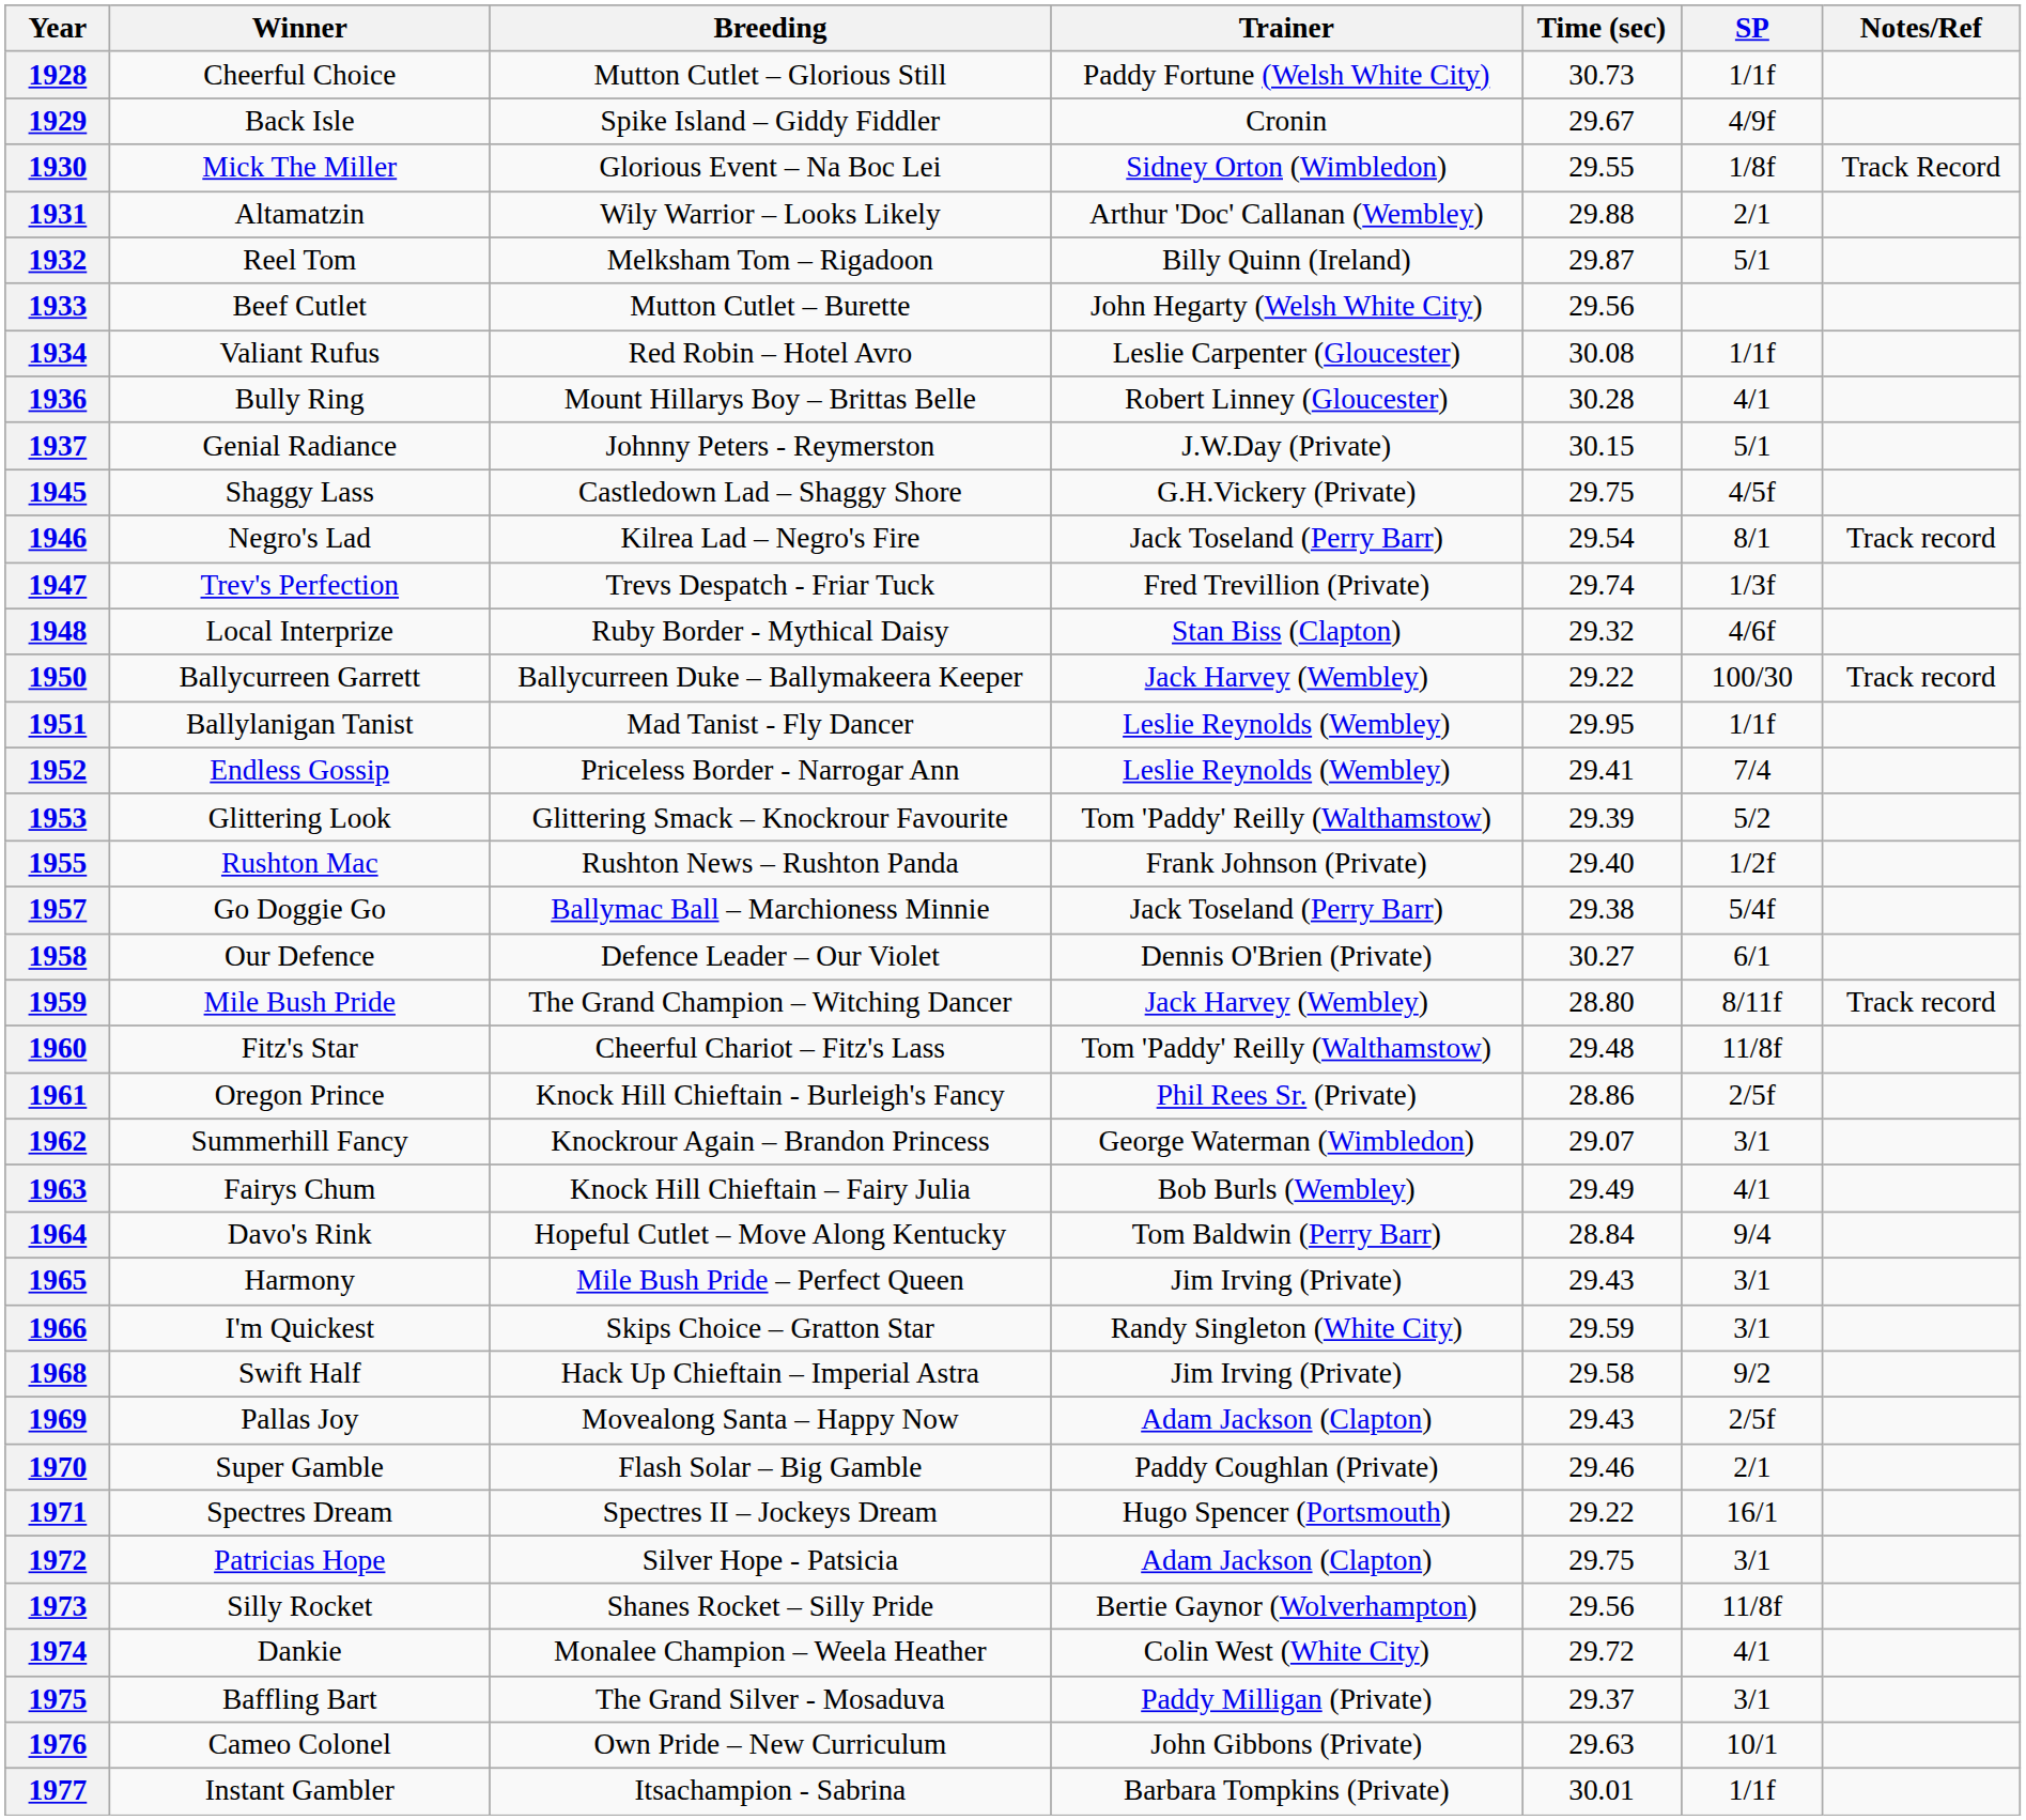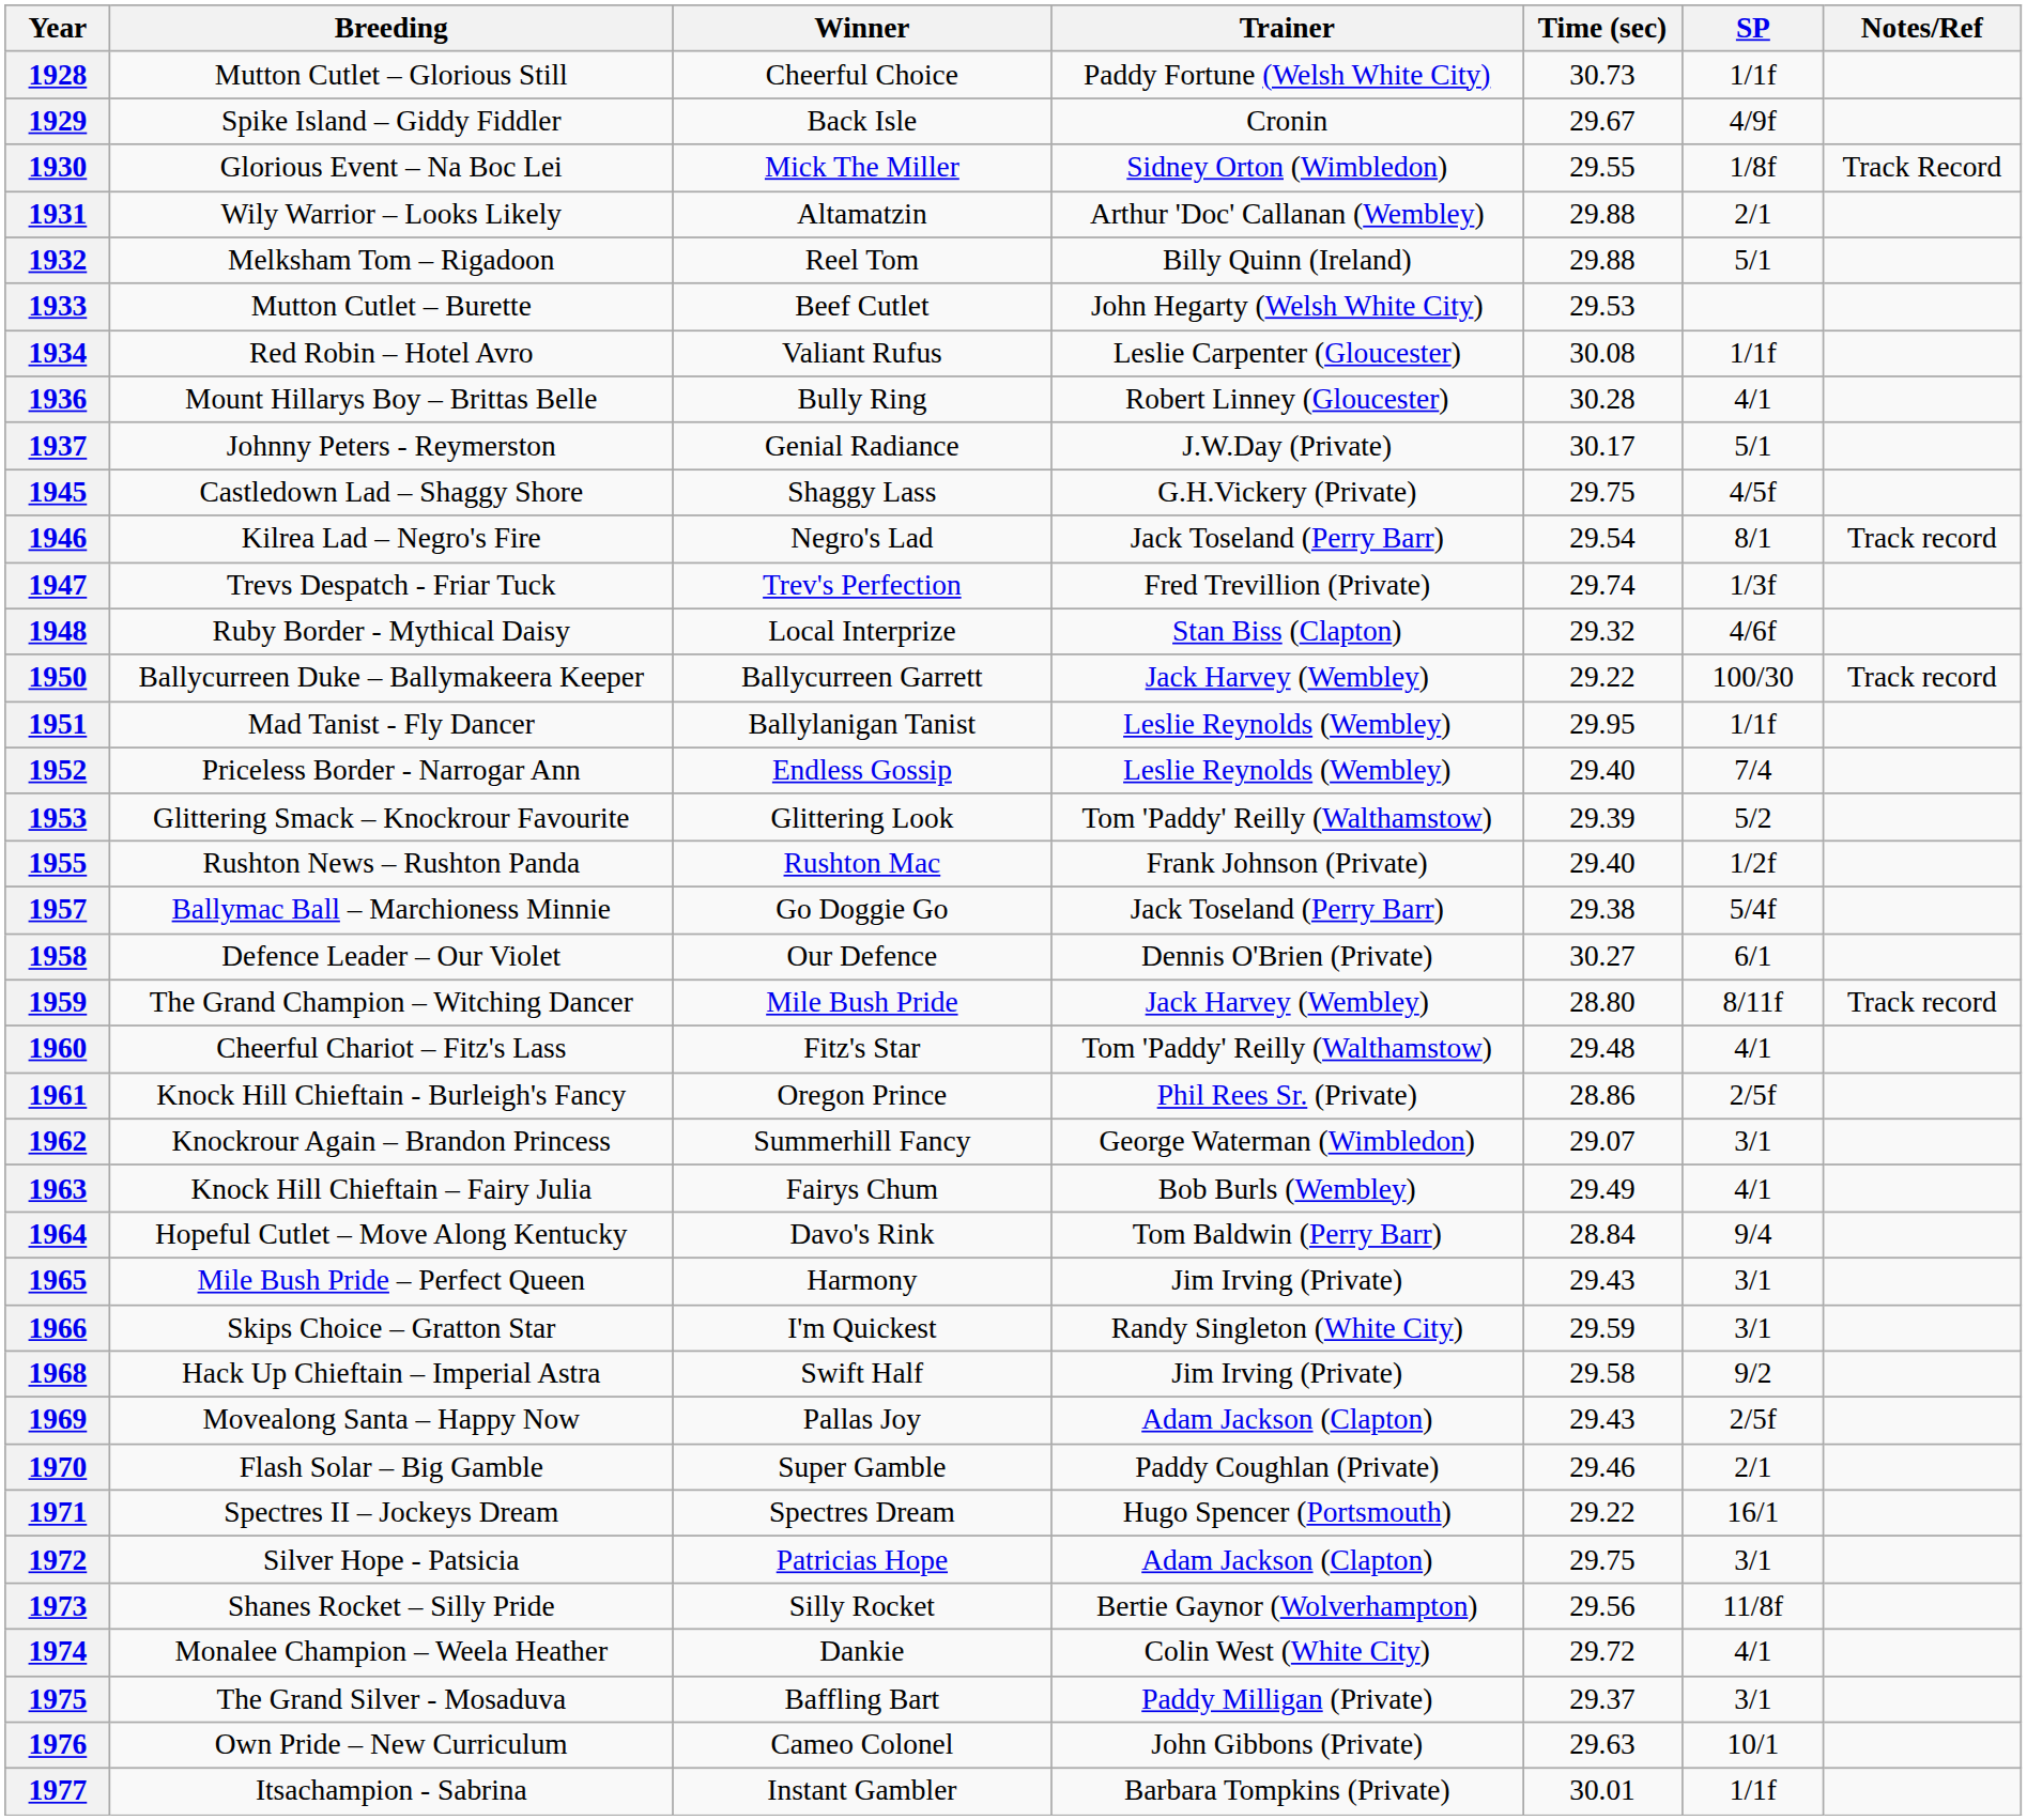 <table class="wikitable" style="text-align:center">
 <tr>
 <th width=50>Year</th>
+<th width=300>Breeding</th>
 <th width=200>Winner</th>
-<th width=300>Breeding</th>
 <th width=250>Trainer</th>
 <th width=80>Time (sec)</th>
 <th width=70><a href='#'>SP</a></th>
 <th width=100>Notes/Ref</th>
 </tr>
 <tr>
 <th><a href='#'>1928</a></th>
+<td>Mutton Cutlet – Glorious Still</td>
 <td>Cheerful Choice</td>
-<td>Mutton Cutlet – Glorious Still</td>
 <td>Paddy Fortune <a href='#'>(Welsh White City)</a></td>
 <td>30.73</td>
 <td>1/1f</td>
 <td></td>
 </tr>
 <tr>
 <th><a href='#'>1929</a></th>
+<td>Spike Island – Giddy Fiddler</td>
 <td>Back Isle</td>
-<td>Spike Island – Giddy Fiddler</td>
 <td>Cronin</td>
 <td>29.67</td>
 <td>4/9f</td>
 <td></td>
 </tr>
 <tr>
 <th><a href='#'>1930</a></th>
+<td>Glorious Event – Na Boc Lei</td>
 <td><a href='#'>Mick The Miller</a></td>
-<td>Glorious Event – Na Boc Lei</td>
 <td><a href='#'>Sidney Orton</a> (<a href='#'>Wimbledon</a>)</td>
 <td>29.55</td>
 <td>1/8f</td>
 <td>Track Record</td>
 </tr>
 <tr>
 <th><a href='#'>1931</a></th>
+<td>Wily Warrior – Looks Likely</td>
 <td>Altamatzin</td>
-<td>Wily Warrior – Looks Likely</td>
 <td>Arthur 'Doc' Callanan (<a href='#'>Wembley</a>)</td>
 <td>29.88</td>
 <td>2/1</td>
 <td></td>
 </tr>
 <tr>
 <th><a href='#'>1932</a></th>
+<td>Melksham Tom – Rigadoon</td>
 <td>Reel Tom</td>
-<td>Melksham Tom – Rigadoon</td>
 <td>Billy Quinn (Ireland)</td>
-<td>29.87</td>
+<td>29.88</td>
 <td>5/1</td>
 <td></td>
 </tr>
 <tr>
 <th><a href='#'>1933</a></th>
+<td>Mutton Cutlet – Burette</td>
 <td>Beef Cutlet</td>
-<td>Mutton Cutlet – Burette</td>
 <td>John Hegarty (<a href='#'>Welsh White City</a>)</td>
-<td>29.56</td>
+<td>29.53</td>
 <td></td>
 <td></td>
 </tr>
 <tr>
 <th><a href='#'>1934</a></th>
+<td>Red Robin – Hotel Avro</td>
 <td>Valiant Rufus</td>
-<td>Red Robin – Hotel Avro</td>
 <td>Leslie Carpenter (<a href='#'>Gloucester</a>)</td>
 <td>30.08</td>
 <td>1/1f</td>
 <td></td>
 </tr>
 <tr>
 <th><a href='#'>1936</a></th>
+<td>Mount Hillarys Boy – Brittas Belle</td>
 <td>Bully Ring</td>
-<td>Mount Hillarys Boy – Brittas Belle</td>
 <td>Robert Linney (<a href='#'>Gloucester</a>)</td>
 <td>30.28</td>
 <td>4/1</td>
 <td></td>
 </tr>
 <tr>
 <th><a href='#'>1937</a></th>
+<td>Johnny Peters - Reymerston</td>
 <td>Genial Radiance</td>
-<td>Johnny Peters - Reymerston</td>
 <td>J.W.Day (Private)</td>
-<td>30.15</td>
+<td>30.17</td>
 <td>5/1</td>
 <td></td>
 </tr>
 <tr>
 <th><a href='#'>1945</a></th>
+<td>Castledown Lad – Shaggy Shore</td>
 <td>Shaggy Lass</td>
-<td>Castledown Lad – Shaggy Shore</td>
 <td>G.H.Vickery (Private)</td>
 <td>29.75</td>
 <td>4/5f</td>
 <td></td>
 </tr>
 <tr>
 <th><a href='#'>1946</a></th>
+<td>Kilrea Lad – Negro's Fire</td>
 <td>Negro's Lad</td>
-<td>Kilrea Lad – Negro's Fire</td>
 <td>Jack Toseland (<a href='#'>Perry Barr</a>)</td>
 <td>29.54</td>
 <td>8/1</td>
 <td>Track record</td>
 </tr>
 <tr>
 <th><a href='#'>1947</a></th>
+<td>Trevs Despatch - Friar Tuck</td>
 <td><a href='#'>Trev's Perfection</a></td>
-<td>Trevs Despatch - Friar Tuck</td>
 <td>Fred Trevillion (Private)</td>
 <td>29.74</td>
 <td>1/3f</td>
 <td></td>
 </tr>
 <tr>
 <th><a href='#'>1948</a></th>
+<td>Ruby Border - Mythical Daisy</td>
 <td>Local Interprize</td>
-<td>Ruby Border - Mythical Daisy</td>
 <td><a href='#'>Stan Biss</a> (<a href='#'>Clapton</a>)</td>
 <td>29.32</td>
 <td>4/6f</td>
 <td></td>
 </tr>
 <tr>
 <th><a href='#'>1950</a></th>
+<td>Ballycurreen Duke – Ballymakeera Keeper</td>
 <td>Ballycurreen Garrett</td>
-<td>Ballycurreen Duke – Ballymakeera Keeper</td>
 <td><a href='#'>Jack Harvey</a> (<a href='#'>Wembley</a>)</td>
 <td>29.22</td>
 <td>100/30</td>
 <td>Track record</td>
 </tr>
 <tr>
 <th><a href='#'>1951</a></th>
+<td>Mad Tanist - Fly Dancer</td>
 <td>Ballylanigan Tanist</td>
-<td>Mad Tanist - Fly Dancer</td>
 <td><a href='#'>Leslie Reynolds</a> (<a href='#'>Wembley</a>)</td>
 <td>29.95</td>
 <td>1/1f</td>
 <td></td>
 </tr>
 <tr>
 <th><a href='#'>1952</a></th>
+<td>Priceless Border - Narrogar Ann</td>
 <td><a href='#'>Endless Gossip</a></td>
-<td>Priceless Border - Narrogar Ann</td>
 <td><a href='#'>Leslie Reynolds</a> (<a href='#'>Wembley</a>)</td>
-<td>29.41</td>
+<td>29.40</td>
 <td>7/4</td>
 <td></td>
 </tr>
 <tr>
 <th><a href='#'>1953</a></th>
+<td>Glittering Smack – Knockrour Favourite</td>
 <td>Glittering Look</td>
-<td>Glittering Smack – Knockrour Favourite</td>
 <td>Tom 'Paddy' Reilly (<a href='#'>Walthamstow</a>)</td>
 <td>29.39</td>
 <td>5/2</td>
 <td></td>
 </tr>
 <tr>
 <th><a href='#'>1955</a></th>
+<td>Rushton News – Rushton Panda</td>
 <td><a href='#'>Rushton Mac</a></td>
-<td>Rushton News – Rushton Panda</td>
 <td>Frank Johnson (Private)</td>
 <td>29.40</td>
 <td>1/2f</td>
 <td></td>
 </tr>
 <tr>
 <th><a href='#'>1957</a></th>
+<td><a href='#'>Ballymac Ball</a> – Marchioness Minnie</td>
 <td>Go Doggie Go</td>
-<td><a href='#'>Ballymac Ball</a> – Marchioness Minnie</td>
 <td>Jack Toseland (<a href='#'>Perry Barr</a>)</td>
 <td>29.38</td>
 <td>5/4f</td>
 <td></td>
 </tr>
 <tr>
 <th><a href='#'>1958</a></th>
+<td>Defence Leader – Our Violet</td>
 <td>Our Defence</td>
-<td>Defence Leader – Our Violet</td>
 <td>Dennis O'Brien (Private)</td>
 <td>30.27</td>
 <td>6/1</td>
 <td></td>
 </tr>
 <tr>
 <th><a href='#'>1959</a></th>
+<td>The Grand Champion – Witching Dancer</td>
 <td><a href='#'>Mile Bush Pride</a></td>
-<td>The Grand Champion – Witching Dancer</td>
 <td><a href='#'>Jack Harvey</a> (<a href='#'>Wembley</a>)</td>
 <td>28.80</td>
 <td>8/11f</td>
 <td>Track record</td>
 </tr>
 <tr>
 <th><a href='#'>1960</a></th>
+<td>Cheerful Chariot – Fitz's Lass</td>
 <td>Fitz's Star</td>
-<td>Cheerful Chariot – Fitz's Lass</td>
 <td>Tom 'Paddy' Reilly (<a href='#'>Walthamstow</a>)</td>
 <td>29.48</td>
-<td>11/8f</td>
+<td>4/1</td>
 <td></td>
 </tr>
 <tr>
 <th><a href='#'>1961</a></th>
+<td>Knock Hill Chieftain - Burleigh's Fancy</td>
 <td>Oregon Prince</td>
-<td>Knock Hill Chieftain - Burleigh's Fancy</td>
 <td><a href='#'>Phil Rees Sr.</a> (Private)</td>
 <td>28.86</td>
 <td>2/5f</td>
 <td></td>
 </tr>
 <tr>
 <th><a href='#'>1962</a></th>
+<td>Knockrour Again – Brandon Princess</td>
 <td>Summerhill Fancy</td>
-<td>Knockrour Again – Brandon Princess</td>
 <td>George Waterman (<a href='#'>Wimbledon</a>)</td>
 <td>29.07</td>
 <td>3/1</td>
 <td></td>
 </tr>
 <tr>
 <th><a href='#'>1963</a></th>
+<td>Knock Hill Chieftain – Fairy Julia</td>
 <td>Fairys Chum</td>
-<td>Knock Hill Chieftain – Fairy Julia</td>
 <td>Bob Burls (<a href='#'>Wembley</a>)</td>
 <td>29.49</td>
 <td>4/1</td>
 <td></td>
 </tr>
 <tr>
 <th><a href='#'>1964</a></th>
+<td>Hopeful Cutlet – Move Along Kentucky</td>
 <td>Davo's Rink</td>
-<td>Hopeful Cutlet – Move Along Kentucky</td>
 <td>Tom Baldwin (<a href='#'>Perry Barr</a>)</td>
 <td>28.84</td>
 <td>9/4</td>
 <td></td>
 </tr>
 <tr>
 <th><a href='#'>1965</a></th>
+<td><a href='#'>Mile Bush Pride</a> – Perfect Queen</td>
 <td>Harmony</td>
-<td><a href='#'>Mile Bush Pride</a> – Perfect Queen</td>
 <td>Jim Irving (Private)</td>
 <td>29.43</td>
 <td>3/1</td>
 <td></td>
 </tr>
 <tr>
 <th><a href='#'>1966</a></th>
+<td>Skips Choice – Gratton Star</td>
 <td>I'm Quickest</td>
-<td>Skips Choice – Gratton Star</td>
 <td>Randy Singleton (<a href='#'>White City</a>)</td>
 <td>29.59</td>
 <td>3/1</td>
 <td></td>
 </tr>
 <tr>
 <th><a href='#'>1968</a></th>
+<td>Hack Up Chieftain – Imperial Astra</td>
 <td>Swift Half</td>
-<td>Hack Up Chieftain – Imperial Astra</td>
 <td>Jim Irving (Private)</td>
 <td>29.58</td>
 <td>9/2</td>
 <td></td>
 </tr>
 <tr>
 <th><a href='#'>1969</a></th>
+<td>Movealong Santa – Happy Now</td>
 <td>Pallas Joy</td>
-<td>Movealong Santa – Happy Now</td>
 <td><a href='#'>Adam Jackson</a> (<a href='#'>Clapton</a>)</td>
 <td>29.43</td>
 <td>2/5f</td>
 <td></td>
 </tr>
 <tr>
 <th><a href='#'>1970</a></th>
+<td>Flash Solar – Big Gamble</td>
 <td>Super Gamble</td>
-<td>Flash Solar – Big Gamble</td>
 <td>Paddy Coughlan (Private)</td>
 <td>29.46</td>
 <td>2/1</td>
 <td></td>
 </tr>
 <tr>
 <th><a href='#'>1971</a></th>
+<td>Spectres II – Jockeys Dream</td>
 <td>Spectres Dream</td>
-<td>Spectres II – Jockeys Dream</td>
 <td>Hugo Spencer (<a href='#'>Portsmouth</a>)</td>
 <td>29.22</td>
 <td>16/1</td>
 <td></td>
 </tr>
 <tr>
 <th><a href='#'>1972</a></th>
+<td>Silver Hope - Patsicia</td>
 <td><a href='#'>Patricias Hope</a></td>
-<td>Silver Hope - Patsicia</td>
 <td><a href='#'>Adam Jackson</a> (<a href='#'>Clapton</a>)</td>
 <td>29.75</td>
 <td>3/1</td>
 <td></td>
 </tr>
 <tr>
 <th><a href='#'>1973</a></th>
+<td>Shanes Rocket – Silly Pride</td>
 <td>Silly Rocket</td>
-<td>Shanes Rocket – Silly Pride</td>
 <td>Bertie Gaynor (<a href='#'>Wolverhampton</a>)</td>
 <td>29.56</td>
 <td>11/8f</td>
 <td></td>
 </tr>
 <tr>
 <th><a href='#'>1974</a></th>
+<td>Monalee Champion – Weela Heather</td>
 <td>Dankie</td>
-<td>Monalee Champion – Weela Heather</td>
 <td>Colin West (<a href='#'>White City</a>)</td>
 <td>29.72</td>
 <td>4/1</td>
 <td></td>
 </tr>
 <tr>
 <th><a href='#'>1975</a></th>
+<td>The Grand Silver - Mosaduva</td>
 <td>Baffling Bart</td>
-<td>The Grand Silver - Mosaduva</td>
 <td><a href='#'>Paddy Milligan</a> (Private)</td>
 <td>29.37</td>
 <td>3/1</td>
 <td></td>
 </tr>
 <tr>
 <th><a href='#'>1976</a></th>
+<td>Own Pride – New Curriculum</td>
 <td>Cameo Colonel</td>
-<td>Own Pride – New Curriculum</td>
 <td>John Gibbons (Private)</td>
 <td>29.63</td>
 <td>10/1</td>
 <td></td>
 </tr>
 <tr>
 <th><a href='#'>1977</a></th>
+<td>Itsachampion - Sabrina</td>
 <td>Instant Gambler</td>
-<td>Itsachampion - Sabrina</td>
 <td>Barbara Tompkins (Private)</td>
 <td>30.01</td>
 <td>1/1f</td>
 <td></td>
 </tr>
 </table>
